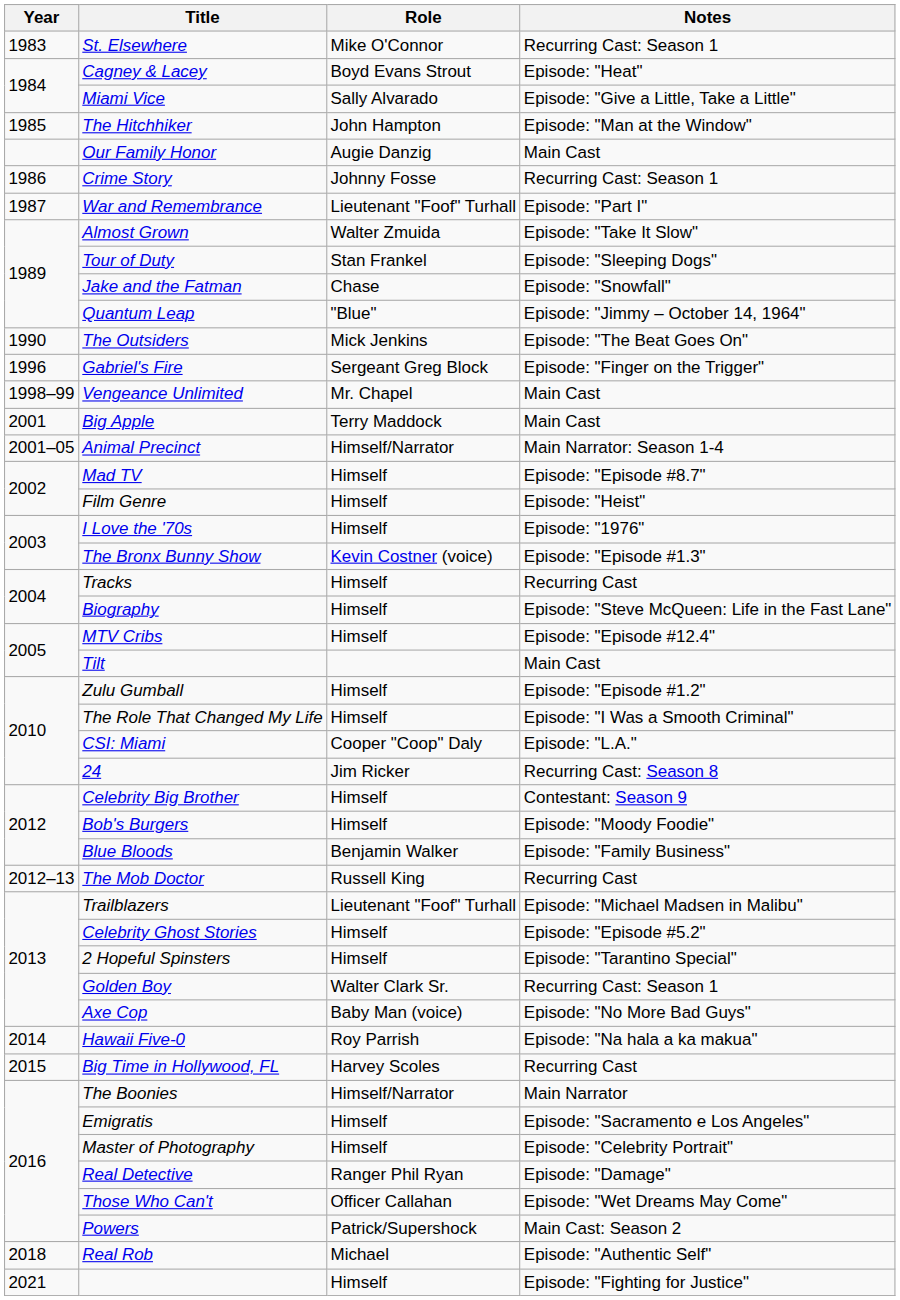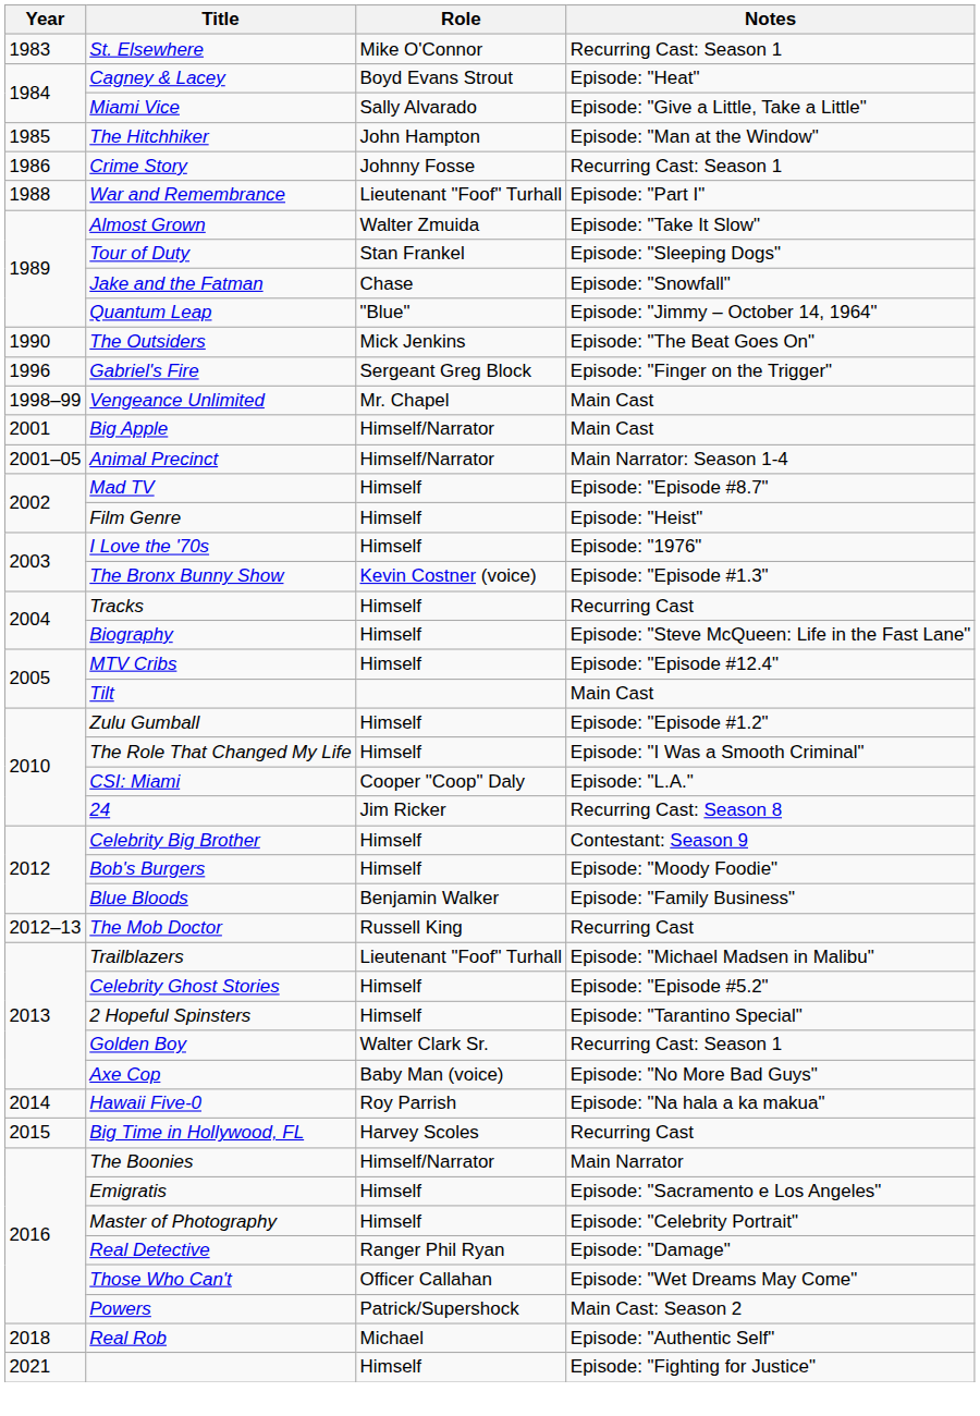 <table class="wikitable sortable">
 <tr>
 <th>Year</th>
 <th>Title</th>
 <th>Role</th>
 <th>Notes</th>
 </tr>
 <tr>
 <td>1983</td>
 <td><em><a href='#'>St. Elsewhere</a></em></td>
 <td>Mike O'Connor</td>
 <td>Recurring Cast: Season 1</td>
 </tr>
 <tr>
 <td rowspan="2">1984</td>
 <td><em><a href='#'>Cagney & Lacey</a></em></td>
 <td>Boyd Evans Strout</td>
 <td>Episode: "Heat"</td>
 </tr>
 <tr>
 <td><em><a href='#'>Miami Vice</a></em></td>
 <td>Sally Alvarado</td>
 <td>Episode: "Give a Little, Take a Little"</td>
 </tr>
 <tr>
 <td>1985</td>
 <td data-sort-value="Hitchhiker, The"><em><a href='#'>The Hitchhiker</a></em></td>
 <td>John Hampton</td>
 <td>Episode: "Man at the Window"</td>
 </tr>
 <tr>
-<td></td>
-<td><em><a href='#'>Our Family Honor</a></em></td>
-<td>Augie Danzig</td>
-<td>Main Cast</td>
-</tr>
-<tr>
 <td>1986</td>
 <td><em><a href='#'>Crime Story</a></em></td>
 <td>Johnny Fosse</td>
 <td>Recurring Cast: Season 1</td>
 </tr>
 <tr>
-<td>1987</td>
+<td>1988</td>
 <td><em><a href='#'>War and Remembrance</a></em></td>
 <td>Lieutenant "Foof" Turhall</td>
 <td>Episode: "Part I"</td>
 </tr>
 <tr>
 <td rowspan="4">1989</td>
 <td><em><a href='#'>Almost Grown</a></em></td>
 <td>Walter Zmuida</td>
 <td>Episode: "Take It Slow"</td>
 </tr>
 <tr>
 <td><em><a href='#'>Tour of Duty</a></em></td>
 <td>Stan Frankel</td>
 <td>Episode: "Sleeping Dogs"</td>
 </tr>
 <tr>
 <td><em><a href='#'>Jake and the Fatman</a></em></td>
 <td>Chase</td>
 <td>Episode: "Snowfall"</td>
 </tr>
 <tr>
 <td><em><a href='#'>Quantum Leap</a></em></td>
 <td>"Blue"</td>
 <td>Episode: "Jimmy – October 14, 1964"</td>
 </tr>
 <tr>
 <td>1990</td>
 <td data-sort-value="Outsiders, The"><em><a href='#'>The Outsiders</a></em></td>
 <td>Mick Jenkins</td>
 <td>Episode: "The Beat Goes On"</td>
 </tr>
 <tr>
 <td>1996</td>
 <td><em><a href='#'>Gabriel's Fire</a></em></td>
 <td>Sergeant Greg Block</td>
 <td>Episode: "Finger on the Trigger"</td>
 </tr>
 <tr>
 <td>1998–99</td>
 <td><em><a href='#'>Vengeance Unlimited</a></em></td>
 <td>Mr. Chapel</td>
 <td>Main Cast</td>
 </tr>
 <tr>
 <td>2001</td>
 <td><em><a href='#'>Big Apple</a></em></td>
-<td>Terry Maddock</td>
+<td>Himself/Narrator</td>
 <td>Main Cast</td>
 </tr>
 <tr>
 <td>2001–05</td>
 <td><em><a href='#'>Animal Precinct</a></em></td>
 <td>Himself/Narrator</td>
 <td>Main Narrator: Season 1-4</td>
 </tr>
 <tr>
 <td rowspan="2">2002</td>
 <td><em><a href='#'>Mad TV</a></em></td>
 <td>Himself</td>
 <td>Episode: "Episode #8.7"</td>
 </tr>
 <tr>
 <td><em>Film Genre</em></td>
 <td>Himself</td>
 <td>Episode: "Heist"</td>
 </tr>
 <tr>
 <td rowspan="2">2003</td>
 <td><em><a href='#'>I Love the '70s</a></em></td>
 <td>Himself</td>
 <td>Episode: "1976"</td>
 </tr>
 <tr>
 <td data-sort-value="Bronx Bunny Show, The"><em><a href='#'>The Bronx Bunny Show</a></em></td>
 <td><a href='#'>Kevin Costner</a> (voice)</td>
 <td>Episode: "Episode #1.3"</td>
 </tr>
 <tr>
 <td rowspan="2">2004</td>
 <td><em>Tracks</em></td>
 <td>Himself</td>
 <td>Recurring Cast</td>
 </tr>
 <tr>
 <td><em><a href='#'>Biography</a></em></td>
 <td>Himself</td>
 <td>Episode: "Steve McQueen: Life in the Fast Lane"</td>
 </tr>
 <tr>
 <td rowspan="2">2005</td>
 <td><em><a href='#'>MTV Cribs</a></em></td>
 <td>Himself</td>
 <td>Episode: "Episode #12.4"</td>
 </tr>
 <tr>
 <td><em><a href='#'>Tilt</a></em></td>
 <td></td>
 <td>Main Cast</td>
 </tr>
 <tr>
 <td rowspan="4">2010</td>
 <td><em>Zulu Gumball</em></td>
 <td>Himself</td>
 <td>Episode: "Episode #1.2"</td>
 </tr>
 <tr>
 <td data-sort-value="Role That Changed My Life, The"><em>The Role That Changed My Life</em></td>
 <td>Himself</td>
 <td>Episode: "I Was a Smooth Criminal"</td>
 </tr>
 <tr>
 <td><em><a href='#'>CSI: Miami</a></em></td>
 <td>Cooper "Coop" Daly</td>
 <td>Episode: "L.A."</td>
 </tr>
 <tr>
 <td><em><a href='#'>24</a></em></td>
 <td>Jim Ricker</td>
 <td>Recurring Cast: <a href='#'>Season 8</a></td>
 </tr>
 <tr>
 <td rowspan="3">2012</td>
 <td><em><a href='#'>Celebrity Big Brother</a></em></td>
 <td>Himself</td>
 <td>Contestant: <a href='#'>Season 9</a></td>
 </tr>
 <tr>
 <td><em><a href='#'>Bob's Burgers</a></em></td>
 <td>Himself</td>
 <td>Episode: "Moody Foodie"</td>
 </tr>
 <tr>
 <td><em><a href='#'>Blue Bloods</a></em></td>
 <td>Benjamin Walker</td>
 <td>Episode: "Family Business"</td>
 </tr>
 <tr>
 <td>2012–13</td>
 <td data-sort-value="Mob Doctor, The"><em><a href='#'>The Mob Doctor</a></em></td>
 <td>Russell King</td>
 <td>Recurring Cast</td>
 </tr>
 <tr>
 <td rowspan="5">2013</td>
 <td><em>Trailblazers</em></td>
 <td>Lieutenant "Foof" Turhall</td>
 <td>Episode: "Michael Madsen in Malibu"</td>
 </tr>
 <tr>
 <td><em><a href='#'>Celebrity Ghost Stories</a></em></td>
 <td>Himself</td>
 <td>Episode: "Episode #5.2"</td>
 </tr>
 <tr>
 <td><em>2 Hopeful Spinsters</em></td>
 <td>Himself</td>
 <td>Episode: "Tarantino Special"</td>
 </tr>
 <tr>
 <td><em><a href='#'>Golden Boy</a></em></td>
 <td>Walter Clark Sr.</td>
 <td>Recurring Cast: Season 1</td>
 </tr>
 <tr>
 <td><em><a href='#'>Axe Cop</a></em></td>
 <td>Baby Man (voice)</td>
 <td>Episode: "No More Bad Guys"</td>
 </tr>
 <tr>
 <td>2014</td>
 <td><em><a href='#'>Hawaii Five-0</a></em></td>
 <td>Roy Parrish</td>
 <td>Episode: "Na hala a ka makua"</td>
 </tr>
 <tr>
 <td>2015</td>
 <td><em><a href='#'>Big Time in Hollywood, FL</a></em></td>
 <td>Harvey Scoles</td>
 <td>Recurring Cast</td>
 </tr>
 <tr>
 <td rowspan="6">2016</td>
 <td data-sort-value="Boonies, The"><em>The Boonies</em></td>
 <td>Himself/Narrator</td>
 <td>Main Narrator</td>
 </tr>
 <tr>
 <td><em>Emigratis</em></td>
 <td>Himself</td>
 <td>Episode: "Sacramento e Los Angeles"</td>
 </tr>
 <tr>
 <td><em>Master of Photography</em></td>
 <td>Himself</td>
 <td>Episode: "Celebrity Portrait"</td>
 </tr>
 <tr>
 <td><em><a href='#'>Real Detective</a></em></td>
 <td>Ranger Phil Ryan</td>
 <td>Episode: "Damage"</td>
 </tr>
 <tr>
 <td><em><a href='#'>Those Who Can't</a></em></td>
 <td>Officer Callahan</td>
 <td>Episode: "Wet Dreams May Come"</td>
 </tr>
 <tr>
 <td><em><a href='#'>Powers</a></em></td>
 <td>Patrick/Supershock</td>
 <td>Main Cast: Season 2</td>
 </tr>
 <tr>
 <td>2018</td>
 <td><em><a href='#'>Real Rob</a></em></td>
 <td>Michael</td>
 <td>Episode: "Authentic Self"</td>
 </tr>
 <tr>
 <td>2021</td>
 <td></td>
 <td>Himself</td>
 <td>Episode: "Fighting for Justice"</td>
 </tr>
 </table>
